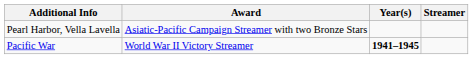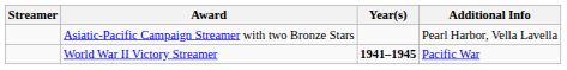 <table class=wikitable>
 <tr>
-<th>Additional Info</th>
+<th>Streamer</th>
 <th>Award</th>
 <th>Year(s)</th>
-<th>Streamer</th>
+<th>Additional Info</th>
 </tr>
 <tr>
-<td>Pearl Harbor, Vella Lavella</td>
+<td></td>
 <td><a href='#'>Asiatic-Pacific Campaign Streamer</a> with two Bronze Stars</td>
 <td><br></td>
-<td></td>
+<td>Pearl Harbor, Vella Lavella</td>
 </tr>
 <tr>
-<td><a href='#'>Pacific War</a></td>
+<td></td>
 <td><a href='#'>World War II Victory Streamer</a></td>
 <td><strong>1941–1945</strong></td>
-<td></td>
+<td><a href='#'>Pacific War</a></td>
 </tr>
 </table>
